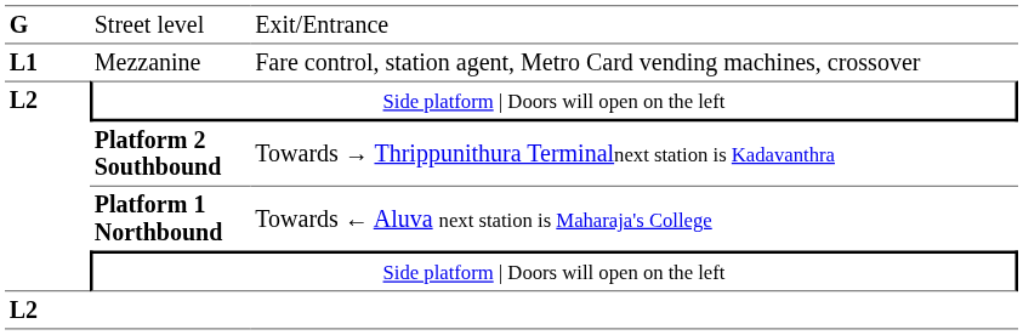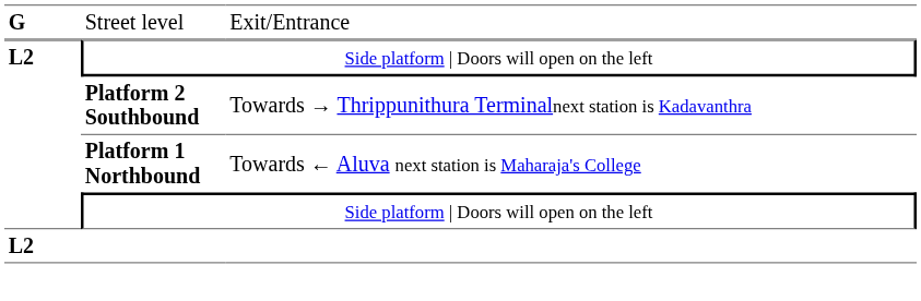 <table table border=0 cellspacing=0 cellpadding=3>
 <tr>
 <td style="border-bottom:solid 1px gray;border-top:solid 1px gray;" width=50 valign=top><strong>G</strong></td>
 <td style="border-top:solid 1px gray;border-bottom:solid 1px gray;" width=100 valign=top>Street level</td>
 <td style="border-top:solid 1px gray;border-bottom:solid 1px gray;" width=500 valign=top>Exit/Entrance</td>
-</tr>
-<tr>
-<td valign=top><strong>L1</strong></td>
-<td valign=top>Mezzanine</td>
-<td valign=top>Fare control, station agent, Metro Card vending machines, crossover<br></td>
 </tr>
 <tr>
 <td style="border-top:solid 1px gray;border-bottom:solid 1px gray;" width=50 rowspan=4 valign=top><strong>L2</strong></td>
 <td style="border-top:solid 1px gray;border-right:solid 2px black;border-left:solid 2px black;border-bottom:solid 2px black;text-align:center;" colspan=2><small><a href='#'>Side platform</a> | Doors will open on the left </small></td>
 </tr>
 <tr>
 <td style="border-bottom:solid 1px gray;" width=100><span><strong>Platform 2</strong><br><strong>Southbound</strong></span></td>
 <td style="border-bottom:solid 1px gray;" width=500>Towards → <a href='#'>Thrippunithura Terminal</a><small>next station is <a href='#'>Kadavanthra</a></small></td>
 </tr>
 <tr>
 <td><span><strong>Platform 1</strong><br><strong>Northbound</strong></span></td>
 <td>Towards ← <a href='#'>Aluva</a> <small>next station is <a href='#'>Maharaja's College</a></small></td>
 </tr>
 <tr>
 <td style="border-top:solid 2px black;border-right:solid 2px black;border-left:solid 2px black;border-bottom:solid 1px gray;" colspan=2  align=center><small><a href='#'>Side platform</a> | Doors will open on the left </small></td>
 </tr>
 <tr>
 <td style="border-bottom:solid 1px gray;" width=50 rowspan=2 valign=top><strong>L2</strong></td>
 <td style="border-bottom:solid 1px gray;" width=100></td>
 <td style="border-bottom:solid 1px gray;" width=500></td>
 </tr>
 <tr>
 </tr>
 </table>
